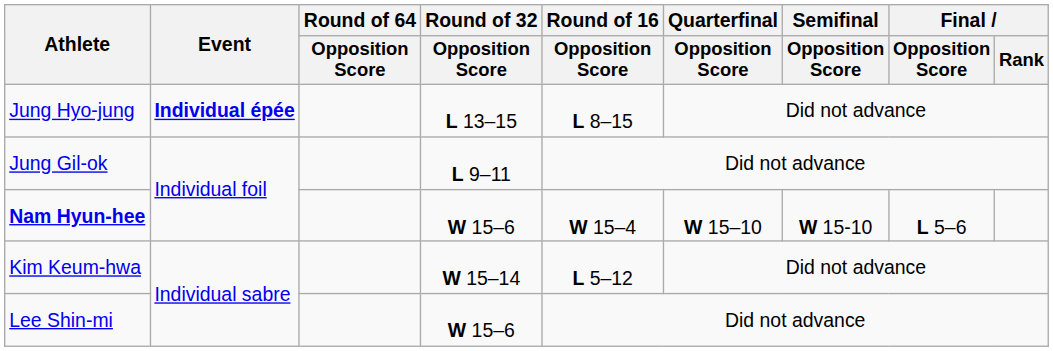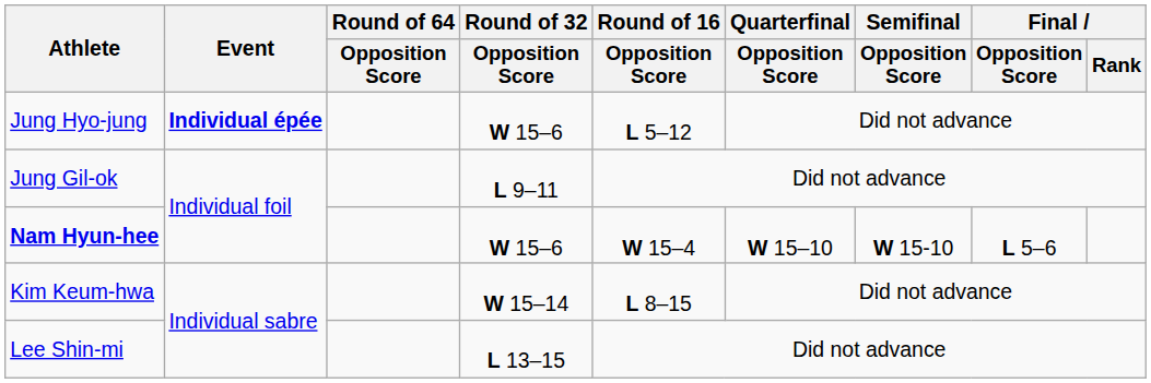 <table class="wikitable" style="font-size:90%">
 <tr>
 <th rowspan="2">Athlete</th>
 <th rowspan="2">Event</th>
 <th>Round of 64</th>
 <th>Round of 32</th>
 <th>Round of 16</th>
 <th>Quarterfinal</th>
 <th>Semifinal</th>
 <th colspan=2>Final / </th>
 </tr>
 <tr style="font-size:95%">
 <th>Opposition <br> Score</th>
 <th>Opposition <br> Score</th>
 <th>Opposition <br> Score</th>
 <th>Opposition <br> Score</th>
 <th>Opposition <br> Score</th>
 <th>Opposition <br> Score</th>
 <th>Rank</th>
 </tr>
 <tr align=center>
 <td align=left><a href='#'>Jung Hyo-jung</a></td>
 <td align=left><strong><a href='#'>Individual épée</a></strong></td>
 <td></td>
-<td><br><strong>L</strong> 13–15</td>
-<td><br><strong>L</strong> 8–15</td>
+<td><br><strong>W</strong> 15–6</td>
+<td><br><strong>L</strong> 5–12</td>
 <td colspan=4>Did not advance</td>
 </tr>
 <tr align=center>
 <td align=left><a href='#'>Jung Gil-ok</a></td>
 <td align=left rowspan=2><a href='#'>Individual foil</a></td>
 <td></td>
 <td><br> <strong>L</strong> 9–11</td>
 <td colspan=5>Did not advance</td>
 </tr>
 <tr align=center>
 <td align=left><strong><a href='#'>Nam Hyun-hee</a></strong></td>
 <td></td>
 <td><br><strong>W</strong> 15–6</td>
 <td><br><strong>W</strong> 15–4</td>
 <td><br><strong>W</strong> 15–10</td>
 <td><br><strong>W</strong> 15-10</td>
 <td><br><strong>L</strong> 5–6</td>
 <td></td>
 </tr>
 <tr align=center>
 <td align=left><a href='#'>Kim Keum-hwa</a></td>
 <td align=left rowspan=2><a href='#'>Individual sabre</a></td>
 <td></td>
 <td><br><strong>W</strong> 15–14</td>
-<td><br><strong>L</strong> 5–12</td>
+<td><br><strong>L</strong> 8–15</td>
 <td colspan=4>Did not advance</td>
 </tr>
 <tr align=center>
 <td align=left><a href='#'>Lee Shin-mi</a></td>
 <td></td>
-<td><br><strong>W</strong> 15–6</td>
+<td><br><strong>L</strong> 13–15</td>
 <td colspan=5>Did not advance</td>
 </tr>
 </table>
